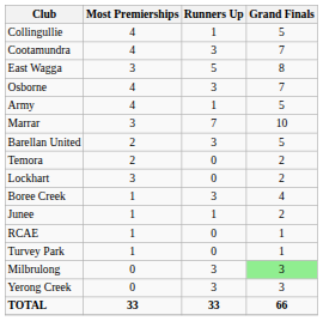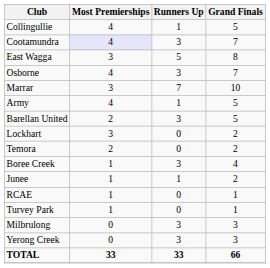 <table class="wikitable sortable">
 <tr>
 <th>Club</th>
 <th><span><strong>Most Premierships</strong></span></th>
 <th>Runners Up</th>
 <th>Grand Finals</th>
 </tr>
 <tr>
 <td>Collingullie</td>
 <td align=center>4</td>
 <td align=center>1</td>
 <td align=center>5</td>
 </tr>
 <tr>
 <td>Cootamundra</td>
-<td align=center>4</td>
+<td align=center style="background: lavender;">4</td>
 <td align=center>3</td>
 <td align=center>7</td>
 </tr>
 <tr>
 <td>East Wagga</td>
 <td align=center>3</td>
 <td align=center>5</td>
 <td align=center>8</td>
 </tr>
 <tr>
 <td>Osborne</td>
 <td align=center>4</td>
 <td align=center>3</td>
 <td align=center>7</td>
 </tr>
 <tr>
+<td>Marrar</td>
+<td align=center>3</td>
+<td align=center>7</td>
+<td align=center>10</td>
+</tr>
+<tr>
 <td>Army</td>
 <td align=center>4</td>
 <td align=center>1</td>
 <td align=center>5</td>
-</tr>
-<tr>
-<td>Marrar</td>
-<td align=center>3</td>
-<td align=center>7</td>
-<td align=center>10</td>
 </tr>
 <tr>
 <td>Barellan United</td>
 <td align=center>2</td>
 <td align=center>3</td>
 <td align=center>5</td>
 </tr>
 <tr>
-<td>Temora</td>
-<td align=center>2</td>
+<td>Lockhart</td>
+<td align=center>3</td>
 <td align=center>0</td>
 <td align=center>2</td>
 </tr>
 <tr>
-<td>Lockhart</td>
-<td align=center>3</td>
+<td>Temora</td>
+<td align=center>2</td>
 <td align=center>0</td>
 <td align=center>2</td>
 </tr>
 <tr>
 <td>Boree Creek</td>
 <td align=center>1</td>
 <td align=center>3</td>
 <td align=center>4</td>
 </tr>
 <tr>
 <td>Junee</td>
 <td align=center>1</td>
 <td align=center>1</td>
 <td align=center>2</td>
 </tr>
 <tr>
 <td>RCAE</td>
 <td align=center>1</td>
 <td align=center>0</td>
 <td align=center>1</td>
 </tr>
 <tr>
 <td>Turvey Park</td>
 <td align=center>1</td>
 <td align=center>0</td>
 <td align=center>1</td>
 </tr>
 <tr>
 <td>Milbrulong</td>
 <td align=center>0</td>
 <td align=center>3</td>
-<td align=center style="background: lightgreen;">3</td>
+<td align=center>3</td>
 </tr>
 <tr>
 <td>Yerong Creek</td>
 <td align=center>0</td>
 <td align=center>3</td>
 <td align=center>3</td>
 </tr>
 <tr>
 <td><strong>TOTAL</strong></td>
 <td align=center><strong>33</strong></td>
 <td align=center><strong>33</strong></td>
 <td align=center><strong>66</strong></td>
 </tr>
 <tr>
 </tr>
 </table>
